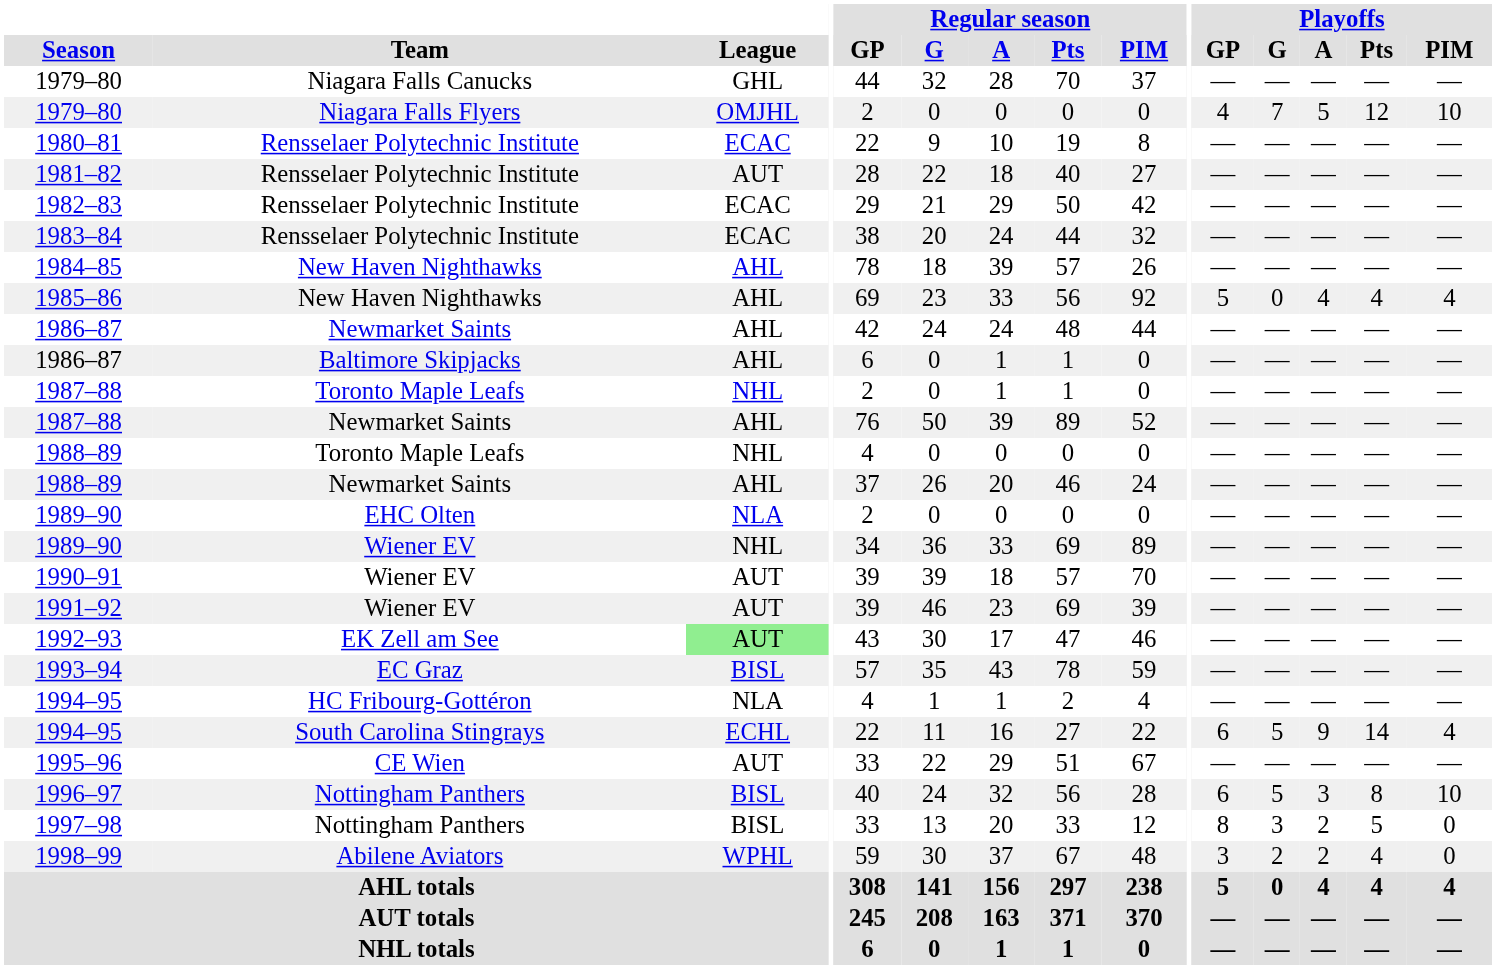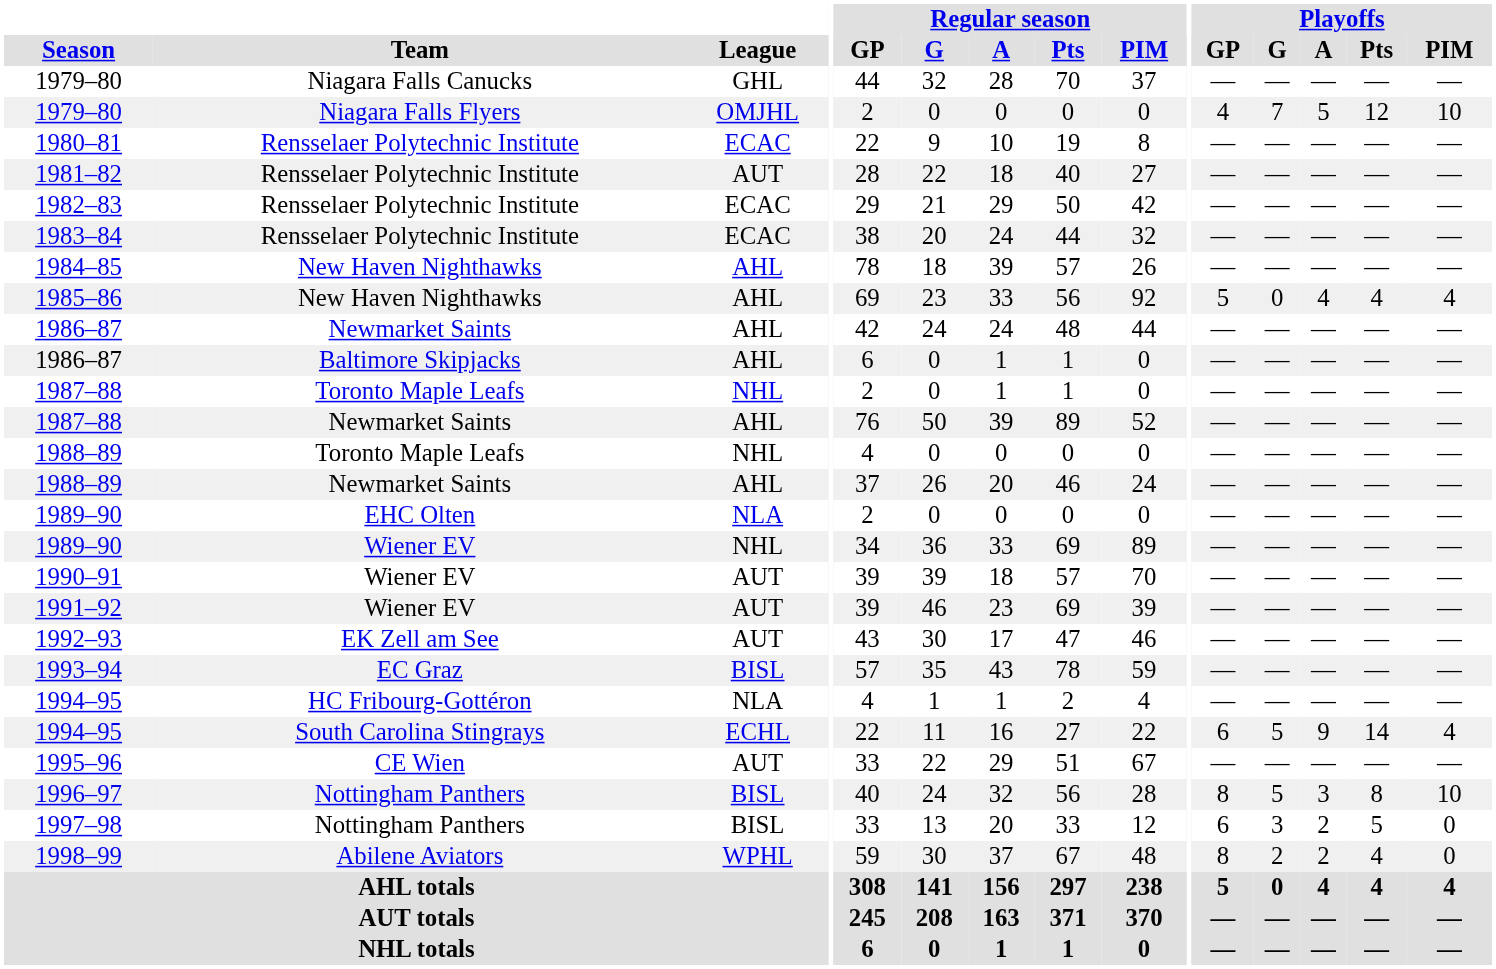 <table border="0" cellpadding="1" cellspacing="0" style="text-align:center; width:60em">
 <tr bgcolor="#e0e0e0">
 <th colspan="3" bgcolor="#ffffff"></th>
 <th rowspan="100" bgcolor="#ffffff"></th>
 <th colspan="5"><a href='#'>Regular season</a></th>
 <th rowspan="100" bgcolor="#ffffff"></th>
 <th colspan="5"><a href='#'>Playoffs</a></th>
 </tr>
 <tr bgcolor="#e0e0e0">
 <th><a href='#'>Season</a></th>
 <th>Team</th>
 <th>League</th>
 <th>GP</th>
 <th><a href='#'>G</a></th>
 <th><a href='#'>A</a></th>
 <th><a href='#'>Pts</a></th>
 <th><a href='#'>PIM</a></th>
 <th>GP</th>
 <th>G</th>
 <th>A</th>
 <th>Pts</th>
 <th>PIM</th>
 </tr>
 <tr>
 <td>1979–80</td>
 <td>Niagara Falls Canucks</td>
 <td>GHL</td>
 <td>44</td>
 <td>32</td>
 <td>28</td>
 <td>70</td>
 <td>37</td>
 <td>—</td>
 <td>—</td>
 <td>—</td>
 <td>—</td>
 <td>—</td>
 </tr>
 <tr bgcolor="#f0f0f0">
 <td><a href='#'>1979–80</a></td>
 <td><a href='#'>Niagara Falls Flyers</a></td>
 <td><a href='#'>OMJHL</a></td>
 <td>2</td>
 <td>0</td>
 <td>0</td>
 <td>0</td>
 <td>0</td>
 <td>4</td>
 <td>7</td>
 <td>5</td>
 <td>12</td>
 <td>10</td>
 </tr>
 <tr>
 <td><a href='#'>1980–81</a></td>
 <td><a href='#'>Rensselaer Polytechnic Institute</a></td>
 <td><a href='#'>ECAC</a></td>
 <td>22</td>
 <td>9</td>
 <td>10</td>
 <td>19</td>
 <td>8</td>
 <td>—</td>
 <td>—</td>
 <td>—</td>
 <td>—</td>
 <td>—</td>
 </tr>
 <tr bgcolor="#f0f0f0">
 <td><a href='#'>1981–82</a></td>
 <td>Rensselaer Polytechnic Institute</td>
 <td>AUT</td>
 <td>28</td>
 <td>22</td>
 <td>18</td>
 <td>40</td>
 <td>27</td>
 <td>—</td>
 <td>—</td>
 <td>—</td>
 <td>—</td>
 <td>—</td>
 </tr>
 <tr>
 <td><a href='#'>1982–83</a></td>
 <td>Rensselaer Polytechnic Institute</td>
 <td>ECAC</td>
 <td>29</td>
 <td>21</td>
 <td>29</td>
 <td>50</td>
 <td>42</td>
 <td>—</td>
 <td>—</td>
 <td>—</td>
 <td>—</td>
 <td>—</td>
 </tr>
 <tr bgcolor="#f0f0f0">
 <td><a href='#'>1983–84</a></td>
 <td>Rensselaer Polytechnic Institute</td>
 <td>ECAC</td>
 <td>38</td>
 <td>20</td>
 <td>24</td>
 <td>44</td>
 <td>32</td>
 <td>—</td>
 <td>—</td>
 <td>—</td>
 <td>—</td>
 <td>—</td>
 </tr>
 <tr>
 <td><a href='#'>1984–85</a></td>
 <td><a href='#'>New Haven Nighthawks</a></td>
 <td><a href='#'>AHL</a></td>
 <td>78</td>
 <td>18</td>
 <td>39</td>
 <td>57</td>
 <td>26</td>
 <td>—</td>
 <td>—</td>
 <td>—</td>
 <td>—</td>
 <td>—</td>
 </tr>
 <tr bgcolor="#f0f0f0">
 <td><a href='#'>1985–86</a></td>
 <td>New Haven Nighthawks</td>
 <td>AHL</td>
 <td>69</td>
 <td>23</td>
 <td>33</td>
 <td>56</td>
 <td>92</td>
 <td>5</td>
 <td>0</td>
 <td>4</td>
 <td>4</td>
 <td>4</td>
 </tr>
 <tr>
 <td><a href='#'>1986–87</a></td>
 <td><a href='#'>Newmarket Saints</a></td>
 <td>AHL</td>
 <td>42</td>
 <td>24</td>
 <td>24</td>
 <td>48</td>
 <td>44</td>
 <td>—</td>
 <td>—</td>
 <td>—</td>
 <td>—</td>
 <td>—</td>
 </tr>
 <tr bgcolor="#f0f0f0">
 <td>1986–87</td>
 <td><a href='#'>Baltimore Skipjacks</a></td>
 <td>AHL</td>
 <td>6</td>
 <td>0</td>
 <td>1</td>
 <td>1</td>
 <td>0</td>
 <td>—</td>
 <td>—</td>
 <td>—</td>
 <td>—</td>
 <td>—</td>
 </tr>
 <tr>
 <td><a href='#'>1987–88</a></td>
 <td><a href='#'>Toronto Maple Leafs</a></td>
 <td><a href='#'>NHL</a></td>
 <td>2</td>
 <td>0</td>
 <td>1</td>
 <td>1</td>
 <td>0</td>
 <td>—</td>
 <td>—</td>
 <td>—</td>
 <td>—</td>
 <td>—</td>
 </tr>
 <tr bgcolor="#f0f0f0">
 <td><a href='#'>1987–88</a></td>
 <td>Newmarket Saints</td>
 <td>AHL</td>
 <td>76</td>
 <td>50</td>
 <td>39</td>
 <td>89</td>
 <td>52</td>
 <td>—</td>
 <td>—</td>
 <td>—</td>
 <td>—</td>
 <td>—</td>
 </tr>
 <tr>
 <td><a href='#'>1988–89</a></td>
 <td>Toronto Maple Leafs</td>
 <td>NHL</td>
 <td>4</td>
 <td>0</td>
 <td>0</td>
 <td>0</td>
 <td>0</td>
 <td>—</td>
 <td>—</td>
 <td>—</td>
 <td>—</td>
 <td>—</td>
 </tr>
 <tr bgcolor="#f0f0f0">
 <td><a href='#'>1988–89</a></td>
 <td>Newmarket Saints</td>
 <td>AHL</td>
 <td>37</td>
 <td>26</td>
 <td>20</td>
 <td>46</td>
 <td>24</td>
 <td>—</td>
 <td>—</td>
 <td>—</td>
 <td>—</td>
 <td>—</td>
 </tr>
 <tr>
 <td><a href='#'>1989–90</a></td>
 <td><a href='#'>EHC Olten</a></td>
 <td><a href='#'>NLA</a></td>
 <td>2</td>
 <td>0</td>
 <td>0</td>
 <td>0</td>
 <td>0</td>
 <td>—</td>
 <td>—</td>
 <td>—</td>
 <td>—</td>
 <td>—</td>
 </tr>
 <tr bgcolor="#f0f0f0">
 <td><a href='#'>1989–90</a></td>
 <td><a href='#'>Wiener EV</a></td>
 <td>NHL</td>
 <td>34</td>
 <td>36</td>
 <td>33</td>
 <td>69</td>
 <td>89</td>
 <td>—</td>
 <td>—</td>
 <td>—</td>
 <td>—</td>
 <td>—</td>
 </tr>
 <tr>
 <td><a href='#'>1990–91</a></td>
 <td>Wiener EV</td>
 <td>AUT</td>
 <td>39</td>
 <td>39</td>
 <td>18</td>
 <td>57</td>
 <td>70</td>
 <td>—</td>
 <td>—</td>
 <td>—</td>
 <td>—</td>
 <td>—</td>
 </tr>
 <tr bgcolor="#f0f0f0">
 <td><a href='#'>1991–92</a></td>
 <td>Wiener EV</td>
 <td>AUT</td>
 <td>39</td>
 <td>46</td>
 <td>23</td>
 <td>69</td>
 <td>39</td>
 <td>—</td>
 <td>—</td>
 <td>—</td>
 <td>—</td>
 <td>—</td>
 </tr>
 <tr>
 <td><a href='#'>1992–93</a></td>
 <td><a href='#'>EK Zell am See</a></td>
-<td style="background: lightgreen;">AUT</td>
+<td>AUT</td>
 <td>43</td>
 <td>30</td>
 <td>17</td>
 <td>47</td>
 <td>46</td>
 <td>—</td>
 <td>—</td>
 <td>—</td>
 <td>—</td>
 <td>—</td>
 </tr>
 <tr bgcolor="#f0f0f0">
 <td><a href='#'>1993–94</a></td>
 <td><a href='#'>EC Graz</a></td>
 <td><a href='#'>BISL</a></td>
 <td>57</td>
 <td>35</td>
 <td>43</td>
 <td>78</td>
 <td>59</td>
 <td>—</td>
 <td>—</td>
 <td>—</td>
 <td>—</td>
 <td>—</td>
 </tr>
 <tr>
 <td><a href='#'>1994–95</a></td>
 <td><a href='#'>HC Fribourg-Gottéron</a></td>
 <td>NLA</td>
 <td>4</td>
 <td>1</td>
 <td>1</td>
 <td>2</td>
 <td>4</td>
 <td>—</td>
 <td>—</td>
 <td>—</td>
 <td>—</td>
 <td>—</td>
 </tr>
 <tr bgcolor="#f0f0f0">
 <td><a href='#'>1994–95</a></td>
 <td><a href='#'>South Carolina Stingrays</a></td>
 <td><a href='#'>ECHL</a></td>
 <td>22</td>
 <td>11</td>
 <td>16</td>
 <td>27</td>
 <td>22</td>
 <td>6</td>
 <td>5</td>
 <td>9</td>
 <td>14</td>
 <td>4</td>
 </tr>
 <tr>
 <td><a href='#'>1995–96</a></td>
 <td><a href='#'>CE Wien</a></td>
 <td>AUT</td>
 <td>33</td>
 <td>22</td>
 <td>29</td>
 <td>51</td>
 <td>67</td>
 <td>—</td>
 <td>—</td>
 <td>—</td>
 <td>—</td>
 <td>—</td>
 </tr>
 <tr bgcolor="#f0f0f0">
 <td><a href='#'>1996–97</a></td>
 <td><a href='#'>Nottingham Panthers</a></td>
 <td><a href='#'>BISL</a></td>
 <td>40</td>
 <td>24</td>
 <td>32</td>
 <td>56</td>
 <td>28</td>
-<td>6</td>
+<td>8</td>
 <td>5</td>
 <td>3</td>
 <td>8</td>
 <td>10</td>
 </tr>
 <tr>
 <td><a href='#'>1997–98</a></td>
 <td>Nottingham Panthers</td>
 <td>BISL</td>
 <td>33</td>
 <td>13</td>
 <td>20</td>
 <td>33</td>
 <td>12</td>
-<td>8</td>
+<td>6</td>
 <td>3</td>
 <td>2</td>
 <td>5</td>
 <td>0</td>
 </tr>
 <tr bgcolor="#f0f0f0">
 <td><a href='#'>1998–99</a></td>
 <td><a href='#'>Abilene Aviators</a></td>
 <td><a href='#'>WPHL</a></td>
 <td>59</td>
 <td>30</td>
 <td>37</td>
 <td>67</td>
 <td>48</td>
-<td>3</td>
+<td>8</td>
 <td>2</td>
 <td>2</td>
 <td>4</td>
 <td>0</td>
 </tr>
 <tr bgcolor="#e0e0e0">
 <th colspan="3">AHL totals</th>
 <th>308</th>
 <th>141</th>
 <th>156</th>
 <th>297</th>
 <th>238</th>
 <th>5</th>
 <th>0</th>
 <th>4</th>
 <th>4</th>
 <th>4</th>
 </tr>
 <tr bgcolor="#e0e0e0">
 <th colspan="3">AUT totals</th>
 <th>245</th>
 <th>208</th>
 <th>163</th>
 <th>371</th>
 <th>370</th>
 <th>—</th>
 <th>—</th>
 <th>—</th>
 <th>—</th>
 <th>—</th>
 </tr>
 <tr bgcolor="#e0e0e0">
 <th colspan="3">NHL totals</th>
 <th>6</th>
 <th>0</th>
 <th>1</th>
 <th>1</th>
 <th>0</th>
 <th>—</th>
 <th>—</th>
 <th>—</th>
 <th>—</th>
 <th>—</th>
 </tr>
 </table>
